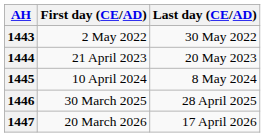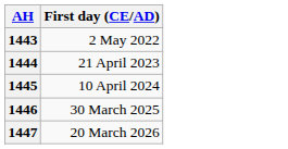 <table class=wikitable style="text-align:right">
 <tr>
 <th scope="col"><a href='#'>AH</a></th>
 <th scope="col">First day (<a href='#'>CE</a>/<a href='#'>AD</a>)</th>
-<th scope="col">Last day (<a href='#'>CE</a>/<a href='#'>AD</a>)</th>
 </tr>
 <tr>
 <th scope="row">1443</th>
 <td>2 May 2022</td>
-<td>30 May 2022</td>
 </tr>
 <tr>
 <th scope="row">1444</th>
 <td>21 April 2023</td>
-<td>20 May 2023</td>
 </tr>
 <tr>
 <th scope="row">1445</th>
 <td>10 April 2024</td>
-<td>8 May 2024</td>
 </tr>
 <tr>
 <th scope="row">1446</th>
 <td>30 March 2025</td>
-<td>28 April 2025</td>
 </tr>
 <tr>
 <th scope="row">1447</th>
 <td>20 March 2026</td>
-<td>17 April 2026</td>
 </tr>
 </table>
